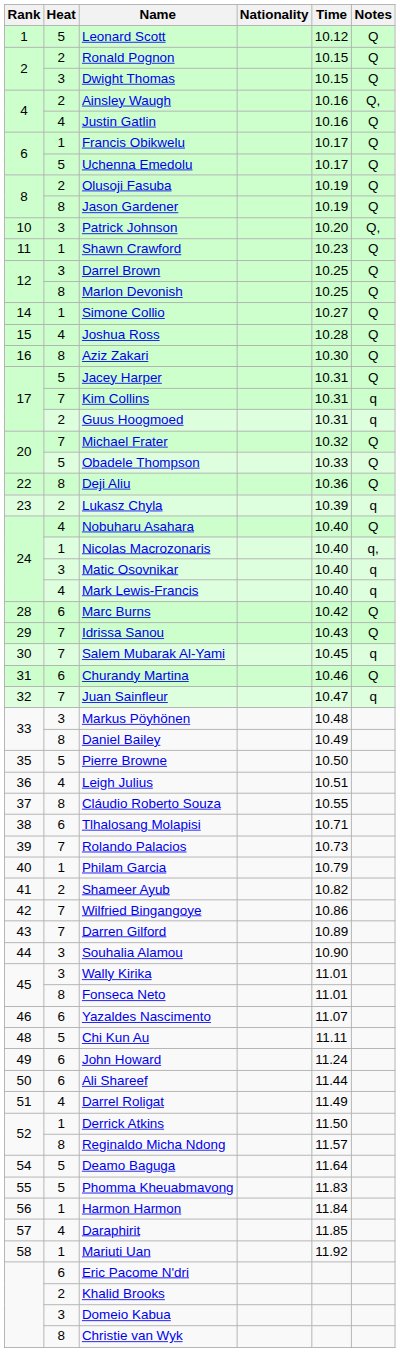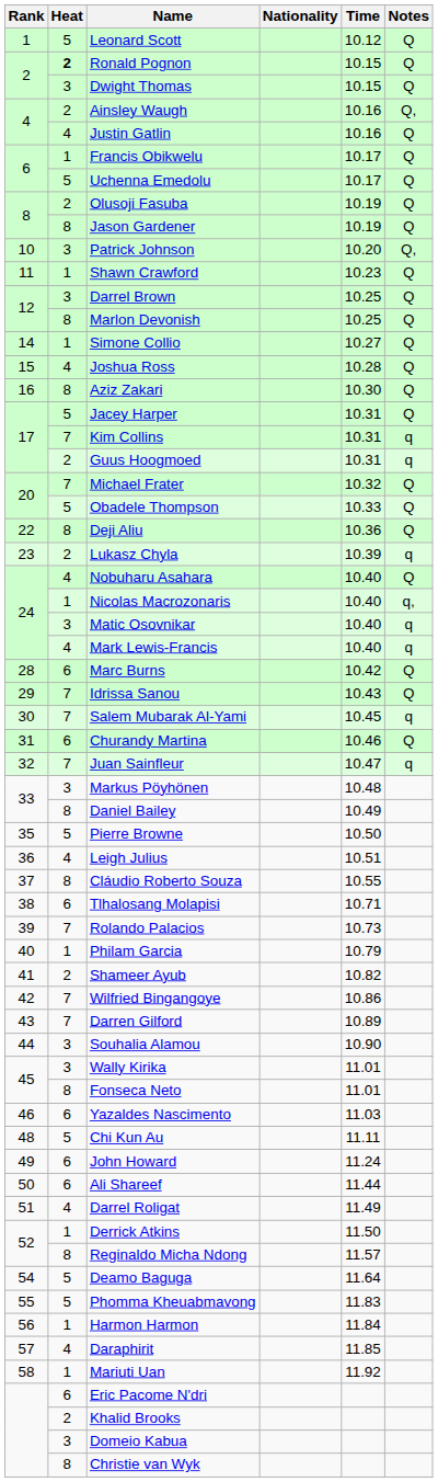 <table class="wikitable sortable" style="text-align:center">
 <tr>
 <th>Rank</th>
 <th>Heat</th>
 <th>Name</th>
 <th>Nationality</th>
 <th>Time</th>
 <th>Notes</th>
 </tr>
 <tr bgcolor=ccffcc>
 <td>1</td>
 <td>5</td>
 <td align=left><a href='#'>Leonard Scott</a></td>
 <td align=left></td>
 <td>10.12</td>
 <td>Q</td>
 </tr>
 <tr bgcolor=ccffcc>
 <td rowspan="2">2</td>
-<td>2</td>
+<td><strong>2</strong></td>
 <td align=left><a href='#'>Ronald Pognon</a></td>
 <td align=left></td>
 <td>10.15</td>
 <td>Q</td>
 </tr>
 <tr bgcolor=ccffcc>
 <td>3</td>
 <td align=left><a href='#'>Dwight Thomas</a></td>
 <td align=left></td>
 <td>10.15</td>
 <td>Q</td>
 </tr>
 <tr bgcolor=ccffcc>
 <td rowspan="2">4</td>
 <td>2</td>
 <td align=left><a href='#'>Ainsley Waugh</a></td>
 <td align=left></td>
 <td>10.16</td>
 <td>Q, </td>
 </tr>
 <tr bgcolor=ccffcc>
 <td>4</td>
 <td align=left><a href='#'>Justin Gatlin</a></td>
 <td align=left></td>
 <td>10.16</td>
 <td>Q</td>
 </tr>
 <tr bgcolor=ccffcc>
 <td rowspan="2">6</td>
 <td>1</td>
 <td align=left><a href='#'>Francis Obikwelu</a></td>
 <td align=left></td>
 <td>10.17</td>
 <td>Q</td>
 </tr>
 <tr bgcolor=ccffcc>
 <td>5</td>
 <td align=left><a href='#'>Uchenna Emedolu</a></td>
 <td align=left></td>
 <td>10.17</td>
 <td>Q</td>
 </tr>
 <tr bgcolor=ccffcc>
 <td rowspan="2">8</td>
 <td>2</td>
 <td align=left><a href='#'>Olusoji Fasuba</a></td>
 <td align=left></td>
 <td>10.19</td>
 <td>Q</td>
 </tr>
 <tr bgcolor=ccffcc>
 <td>8</td>
 <td align=left><a href='#'>Jason Gardener</a></td>
 <td align=left></td>
 <td>10.19</td>
 <td>Q</td>
 </tr>
 <tr bgcolor=ccffcc>
 <td>10</td>
 <td>3</td>
 <td align=left><a href='#'>Patrick Johnson</a></td>
 <td align=left></td>
 <td>10.20</td>
 <td>Q, </td>
 </tr>
 <tr bgcolor=ccffcc>
 <td>11</td>
 <td>1</td>
 <td align=left><a href='#'>Shawn Crawford</a></td>
 <td align=left></td>
 <td>10.23</td>
 <td>Q</td>
 </tr>
 <tr bgcolor=ccffcc>
 <td rowspan="2">12</td>
 <td>3</td>
 <td align=left><a href='#'>Darrel Brown</a></td>
 <td align=left></td>
 <td>10.25</td>
 <td>Q</td>
 </tr>
 <tr bgcolor=ccffcc>
 <td>8</td>
 <td align=left><a href='#'>Marlon Devonish</a></td>
 <td align=left></td>
 <td>10.25</td>
 <td>Q</td>
 </tr>
 <tr bgcolor=ccffcc>
 <td>14</td>
 <td>1</td>
 <td align=left><a href='#'>Simone Collio</a></td>
 <td align=left></td>
 <td>10.27</td>
 <td>Q</td>
 </tr>
 <tr bgcolor=ccffcc>
 <td>15</td>
 <td>4</td>
 <td align=left><a href='#'>Joshua Ross</a></td>
 <td align=left></td>
 <td>10.28</td>
 <td>Q</td>
 </tr>
 <tr bgcolor=ccffcc>
 <td>16</td>
 <td>8</td>
 <td align=left><a href='#'>Aziz Zakari</a></td>
 <td align=left></td>
 <td>10.30</td>
 <td>Q</td>
 </tr>
 <tr bgcolor=ccffcc>
 <td rowspan="3">17</td>
 <td>5</td>
 <td align=left><a href='#'>Jacey Harper</a></td>
 <td align=left></td>
 <td>10.31</td>
 <td>Q</td>
 </tr>
 <tr bgcolor=ccffcc>
 <td>7</td>
 <td align=left><a href='#'>Kim Collins</a></td>
 <td align=left></td>
 <td>10.31</td>
 <td>q</td>
 </tr>
 <tr bgcolor=ddffdd>
 <td>2</td>
 <td align=left><a href='#'>Guus Hoogmoed</a></td>
 <td align=left></td>
 <td>10.31</td>
 <td>q</td>
 </tr>
 <tr bgcolor=ccffcc>
 <td rowspan="2">20</td>
 <td>7</td>
 <td align=left><a href='#'>Michael Frater</a></td>
 <td align=left></td>
 <td>10.32</td>
 <td>Q</td>
 </tr>
 <tr bgcolor=ddffdd>
 <td>5</td>
 <td align=left><a href='#'>Obadele Thompson</a></td>
 <td align=left></td>
 <td>10.33</td>
 <td>Q</td>
 </tr>
 <tr bgcolor=ccffcc>
 <td>22</td>
 <td>8</td>
 <td align=left><a href='#'>Deji Aliu</a></td>
 <td align=left></td>
 <td>10.36</td>
 <td>Q</td>
 </tr>
 <tr bgcolor=ddffdd>
 <td>23</td>
 <td>2</td>
 <td align=left><a href='#'>Lukasz Chyla</a></td>
 <td align=left></td>
 <td>10.39</td>
 <td>q</td>
 </tr>
 <tr bgcolor=ccffcc>
 <td rowspan="4">24</td>
 <td>4</td>
 <td align=left><a href='#'>Nobuharu Asahara</a></td>
 <td align=left></td>
 <td>10.40</td>
 <td>Q</td>
 </tr>
 <tr bgcolor=ddffdd>
 <td>1</td>
 <td align=left><a href='#'>Nicolas Macrozonaris</a></td>
 <td align=left></td>
 <td>10.40</td>
 <td>q, </td>
 </tr>
 <tr bgcolor=ddffdd>
 <td>3</td>
 <td align=left><a href='#'>Matic Osovnikar</a></td>
 <td align=left></td>
 <td>10.40</td>
 <td>q</td>
 </tr>
 <tr bgcolor=ddffdd>
 <td>4</td>
 <td align=left><a href='#'>Mark Lewis-Francis</a></td>
 <td align=left></td>
 <td>10.40</td>
 <td>q</td>
 </tr>
 <tr bgcolor=ccffcc>
 <td>28</td>
 <td>6</td>
 <td align=left><a href='#'>Marc Burns</a></td>
 <td align=left></td>
 <td>10.42</td>
 <td>Q</td>
 </tr>
 <tr bgcolor=ccffcc>
 <td>29</td>
 <td>7</td>
 <td align=left><a href='#'>Idrissa Sanou</a></td>
 <td align=left></td>
 <td>10.43</td>
 <td>Q</td>
 </tr>
 <tr bgcolor=ddffdd>
 <td>30</td>
 <td>7</td>
 <td align=left><a href='#'>Salem Mubarak Al-Yami</a></td>
 <td align=left></td>
 <td>10.45</td>
 <td>q</td>
 </tr>
 <tr bgcolor=ccffcc>
 <td>31</td>
 <td>6</td>
 <td align=left><a href='#'>Churandy Martina</a></td>
 <td align=left></td>
 <td>10.46</td>
 <td>Q</td>
 </tr>
 <tr bgcolor=ddffdd>
 <td>32</td>
 <td>7</td>
 <td align=left><a href='#'>Juan Sainfleur</a></td>
 <td align=left></td>
 <td>10.47</td>
 <td>q</td>
 </tr>
 <tr>
 <td rowspan="2">33</td>
 <td>3</td>
 <td align=left><a href='#'>Markus Pöyhönen</a></td>
 <td align=left></td>
 <td>10.48</td>
 <td></td>
 </tr>
 <tr>
 <td>8</td>
 <td align=left><a href='#'>Daniel Bailey</a></td>
 <td align=left></td>
 <td>10.49</td>
 <td></td>
 </tr>
 <tr>
 <td>35</td>
 <td>5</td>
 <td align=left><a href='#'>Pierre Browne</a></td>
 <td align=left></td>
 <td>10.50</td>
 <td></td>
 </tr>
 <tr>
 <td>36</td>
 <td>4</td>
 <td align=left><a href='#'>Leigh Julius</a></td>
 <td align=left></td>
 <td>10.51</td>
 <td></td>
 </tr>
 <tr>
 <td>37</td>
 <td>8</td>
 <td align=left><a href='#'>Cláudio Roberto Souza</a></td>
 <td align=left></td>
 <td>10.55</td>
 <td></td>
 </tr>
 <tr>
 <td>38</td>
 <td>6</td>
 <td align=left><a href='#'>Tlhalosang Molapisi</a></td>
 <td align=left></td>
 <td>10.71</td>
 <td></td>
 </tr>
 <tr>
 <td>39</td>
 <td>7</td>
 <td align=left><a href='#'>Rolando Palacios</a></td>
 <td align=left></td>
 <td>10.73</td>
 <td></td>
 </tr>
 <tr>
 <td>40</td>
 <td>1</td>
 <td align=left><a href='#'>Philam Garcia</a></td>
 <td align=left></td>
 <td>10.79</td>
 <td></td>
 </tr>
 <tr>
 <td>41</td>
 <td>2</td>
 <td align=left><a href='#'>Shameer Ayub</a></td>
 <td align=left></td>
 <td>10.82</td>
 <td></td>
 </tr>
 <tr>
 <td>42</td>
 <td>7</td>
 <td align=left><a href='#'>Wilfried Bingangoye</a></td>
 <td align=left></td>
 <td>10.86</td>
 <td></td>
 </tr>
 <tr>
 <td>43</td>
 <td>7</td>
 <td align=left><a href='#'>Darren Gilford</a></td>
 <td align=left></td>
 <td>10.89</td>
 <td></td>
 </tr>
 <tr>
 <td>44</td>
 <td>3</td>
 <td align=left><a href='#'>Souhalia Alamou</a></td>
 <td align=left></td>
 <td>10.90</td>
 <td></td>
 </tr>
 <tr>
 <td rowspan="2">45</td>
 <td>3</td>
 <td align=left><a href='#'>Wally Kirika</a></td>
 <td align=left></td>
 <td>11.01</td>
 <td></td>
 </tr>
 <tr>
 <td>8</td>
 <td align=left><a href='#'>Fonseca Neto</a></td>
 <td align=left></td>
 <td>11.01</td>
 <td></td>
 </tr>
 <tr>
 <td>46</td>
 <td>6</td>
 <td align=left><a href='#'>Yazaldes Nascimento</a></td>
 <td align=left></td>
-<td>11.07</td>
+<td>11.03</td>
 <td></td>
 </tr>
 <tr>
 <td>48</td>
 <td>5</td>
 <td align=left><a href='#'>Chi Kun Au</a></td>
 <td align=left></td>
 <td>11.11</td>
 <td></td>
 </tr>
 <tr>
 <td>49</td>
 <td>6</td>
 <td align=left><a href='#'>John Howard</a></td>
 <td align=left></td>
 <td>11.24</td>
 <td></td>
 </tr>
 <tr>
 <td>50</td>
 <td>6</td>
 <td align=left><a href='#'>Ali Shareef</a></td>
 <td align=left></td>
 <td>11.44</td>
 <td></td>
 </tr>
 <tr>
 <td>51</td>
 <td>4</td>
 <td align=left><a href='#'>Darrel Roligat</a></td>
 <td align=left></td>
 <td>11.49</td>
 <td></td>
 </tr>
 <tr>
 <td rowspan="2">52</td>
 <td>1</td>
 <td align=left><a href='#'>Derrick Atkins</a></td>
 <td align=left></td>
 <td>11.50</td>
 <td></td>
 </tr>
 <tr>
 <td>8</td>
 <td align=left><a href='#'>Reginaldo Micha Ndong</a></td>
 <td align=left></td>
 <td>11.57</td>
 <td></td>
 </tr>
 <tr>
 <td>54</td>
 <td>5</td>
 <td align=left><a href='#'>Deamo Baguga</a></td>
 <td align=left></td>
 <td>11.64</td>
 <td></td>
 </tr>
 <tr>
 <td>55</td>
 <td>5</td>
 <td align=left><a href='#'>Phomma Kheuabmavong</a></td>
 <td align=left></td>
 <td>11.83</td>
 <td></td>
 </tr>
 <tr>
 <td>56</td>
 <td>1</td>
 <td align=left><a href='#'>Harmon Harmon</a></td>
 <td align=left></td>
 <td>11.84</td>
 <td></td>
 </tr>
 <tr>
 <td>57</td>
 <td>4</td>
 <td align=left><a href='#'>Daraphirit</a></td>
 <td align=left></td>
 <td>11.85</td>
 <td></td>
 </tr>
 <tr>
 <td>58</td>
 <td>1</td>
 <td align=left><a href='#'>Mariuti Uan</a></td>
 <td align=left></td>
 <td>11.92</td>
 <td></td>
 </tr>
 <tr>
 <td rowspan="4"></td>
 <td>6</td>
 <td align=left><a href='#'>Eric Pacome N'dri</a></td>
 <td align=left></td>
 <td></td>
 <td></td>
 </tr>
 <tr>
 <td>2</td>
 <td align=left><a href='#'>Khalid Brooks</a></td>
 <td align=left></td>
 <td></td>
 <td></td>
 </tr>
 <tr>
 <td>3</td>
 <td align=left><a href='#'>Domeio Kabua</a></td>
 <td align=left></td>
 <td></td>
 <td></td>
 </tr>
 <tr>
 <td>8</td>
 <td align=left><a href='#'>Christie van Wyk</a></td>
 <td align=left></td>
 <td></td>
 <td></td>
 </tr>
 </table>
